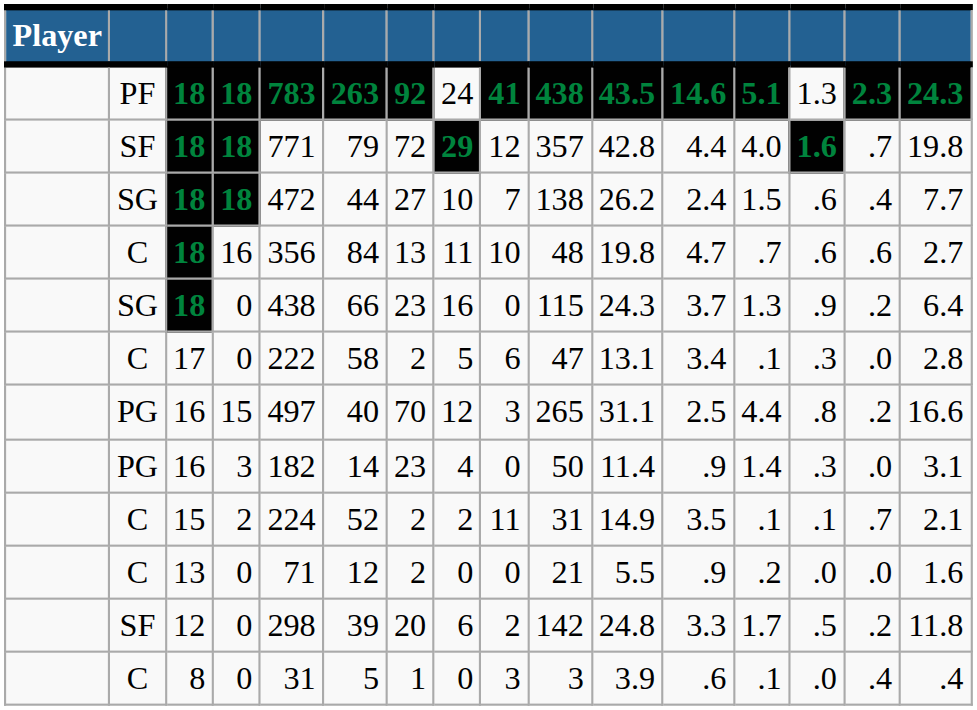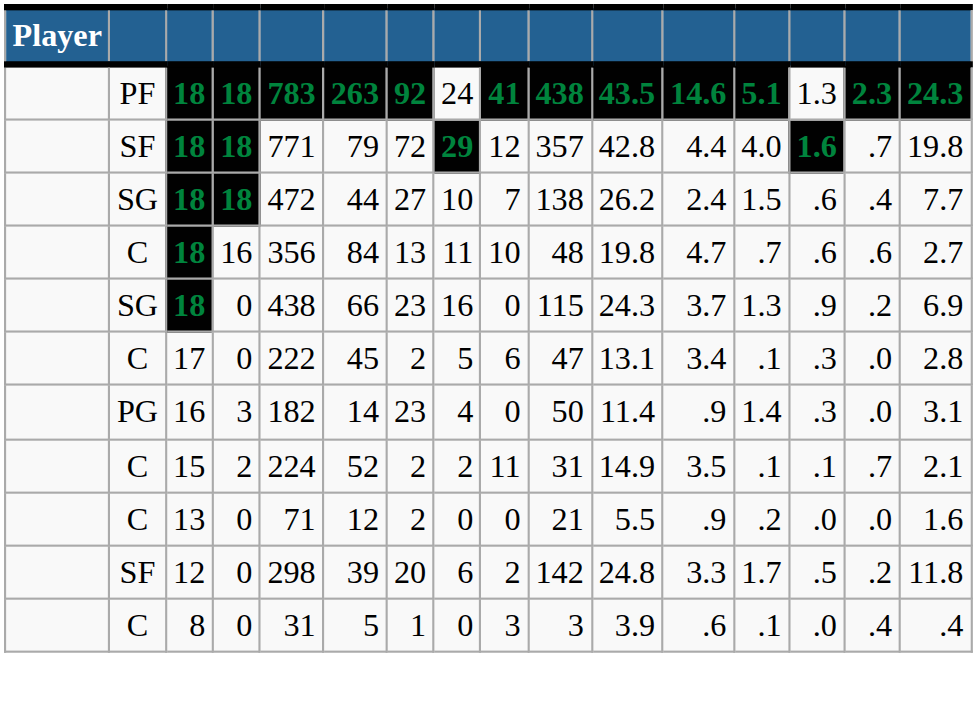 <table class="wikitable sortable" style="font-size: 95%; text-align:right;">
 <tr>
 <th style="background:#236192; color:#FFFFFF; border-top:#010101 3px solid; border-bottom:#010101 3px solid;">Player</th>
 <th style="background:#236192; color:#FFFFFF; border-top:#010101 3px solid; border-bottom:#010101 3px solid;"></th>
 <th style="background:#236192; color:#FFFFFF; border-top:#010101 3px solid; border-bottom:#010101 3px solid;"></th>
 <th style="background:#236192; color:#FFFFFF; border-top:#010101 3px solid; border-bottom:#010101 3px solid;"></th>
 <th style="background:#236192; color:#FFFFFF; border-top:#010101 3px solid; border-bottom:#010101 3px solid;"></th>
 <th style="background:#236192; color:#FFFFFF; border-top:#010101 3px solid; border-bottom:#010101 3px solid;"></th>
 <th style="background:#236192; color:#FFFFFF; border-top:#010101 3px solid; border-bottom:#010101 3px solid;"></th>
 <th style="background:#236192; color:#FFFFFF; border-top:#010101 3px solid; border-bottom:#010101 3px solid;"></th>
 <th style="background:#236192; color:#FFFFFF; border-top:#010101 3px solid; border-bottom:#010101 3px solid;"></th>
 <th style="background:#236192; color:#FFFFFF; border-top:#010101 3px solid; border-bottom:#010101 3px solid;"></th>
 <th style="background:#236192; color:#FFFFFF; border-top:#010101 3px solid; border-bottom:#010101 3px solid;"></th>
 <th style="background:#236192; color:#FFFFFF; border-top:#010101 3px solid; border-bottom:#010101 3px solid;"></th>
 <th style="background:#236192; color:#FFFFFF; border-top:#010101 3px solid; border-bottom:#010101 3px solid;"></th>
 <th style="background:#236192; color:#FFFFFF; border-top:#010101 3px solid; border-bottom:#010101 3px solid;"></th>
 <th style="background:#236192; color:#FFFFFF; border-top:#010101 3px solid; border-bottom:#010101 3px solid;"></th>
 <th style="background:#236192; color:#FFFFFF; border-top:#010101 3px solid; border-bottom:#010101 3px solid;"></th>
 </tr>
 <tr>
 <td style="text-align:left;"></td>
 <td style="text-align:center;">PF</td>
 <td style="background:#010101; color:#00843D;"><strong>18</strong></td>
 <td style="background:#010101; color:#00843D;"><strong>18</strong></td>
 <td style="background:#010101; color:#00843D;"><strong>783</strong></td>
 <td style="background:#010101; color:#00843D;"><strong>263</strong></td>
 <td style="background:#010101; color:#00843D;"><strong>92</strong></td>
 <td>24</td>
 <td style="background:#010101; color:#00843D;"><strong>41</strong></td>
 <td style="background:#010101; color:#00843D;"><strong>438</strong></td>
 <td style="background:#010101; color:#00843D;"><strong>43.5</strong></td>
 <td style="background:#010101; color:#00843D;"><strong>14.6</strong></td>
 <td style="background:#010101; color:#00843D;"><strong>5.1</strong></td>
 <td>1.3</td>
 <td style="background:#010101; color:#00843D;"><strong>2.3</strong></td>
 <td style="background:#010101; color:#00843D;"><strong>24.3</strong></td>
 </tr>
 <tr>
 <td style="text-align:left;"></td>
 <td style="text-align:center;">SF</td>
 <td style="background:#010101; color:#00843D;"><strong>18</strong></td>
 <td style="background:#010101; color:#00843D;"><strong>18</strong></td>
 <td>771</td>
 <td>79</td>
 <td>72</td>
 <td style="background:#010101; color:#00843D;"><strong>29</strong></td>
 <td>12</td>
 <td>357</td>
 <td>42.8</td>
 <td>4.4</td>
 <td>4.0</td>
 <td style="background:#010101; color:#00843D;"><strong>1.6</strong></td>
 <td>.7</td>
 <td>19.8</td>
 </tr>
 <tr>
 <td style="text-align:left;"></td>
 <td style="text-align:center;">SG</td>
 <td style="background:#010101; color:#00843D;"><strong>18</strong></td>
 <td style="background:#010101; color:#00843D;"><strong>18</strong></td>
 <td>472</td>
 <td>44</td>
 <td>27</td>
 <td>10</td>
 <td>7</td>
 <td>138</td>
 <td>26.2</td>
 <td>2.4</td>
 <td>1.5</td>
 <td>.6</td>
 <td>.4</td>
 <td>7.7</td>
 </tr>
 <tr>
 <td style="text-align:left;"></td>
 <td style="text-align:center;">C</td>
 <td style="background:#010101; color:#00843D;"><strong>18</strong></td>
 <td>16</td>
 <td>356</td>
 <td>84</td>
 <td>13</td>
 <td>11</td>
 <td>10</td>
 <td>48</td>
 <td>19.8</td>
 <td>4.7</td>
 <td>.7</td>
 <td>.6</td>
 <td>.6</td>
 <td>2.7</td>
 </tr>
 <tr>
 <td style="text-align:left;"></td>
 <td style="text-align:center;">SG</td>
 <td style="background:#010101; color:#00843D;"><strong>18</strong></td>
 <td>0</td>
 <td>438</td>
 <td>66</td>
 <td>23</td>
 <td>16</td>
 <td>0</td>
 <td>115</td>
 <td>24.3</td>
 <td>3.7</td>
 <td>1.3</td>
 <td>.9</td>
 <td>.2</td>
-<td>6.4</td>
+<td>6.9</td>
 </tr>
 <tr>
 <td style="text-align:left;"></td>
 <td style="text-align:center;">C</td>
 <td>17</td>
 <td>0</td>
 <td>222</td>
-<td>58</td>
+<td>45</td>
 <td>2</td>
 <td>5</td>
 <td>6</td>
 <td>47</td>
 <td>13.1</td>
 <td>3.4</td>
 <td>.1</td>
 <td>.3</td>
 <td>.0</td>
 <td>2.8</td>
-</tr>
-<tr>
-<td style="text-align:left;"></td>
-<td style="text-align:center;">PG</td>
-<td>16</td>
-<td>15</td>
-<td>497</td>
-<td>40</td>
-<td>70</td>
-<td>12</td>
-<td>3</td>
-<td>265</td>
-<td>31.1</td>
-<td>2.5</td>
-<td>4.4</td>
-<td>.8</td>
-<td>.2</td>
-<td>16.6</td>
 </tr>
 <tr>
 <td style="text-align:left;"></td>
 <td style="text-align:center;">PG</td>
 <td>16</td>
 <td>3</td>
 <td>182</td>
 <td>14</td>
 <td>23</td>
 <td>4</td>
 <td>0</td>
 <td>50</td>
 <td>11.4</td>
 <td>.9</td>
 <td>1.4</td>
 <td>.3</td>
 <td>.0</td>
 <td>3.1</td>
 </tr>
 <tr>
 <td style="text-align:left;"></td>
 <td style="text-align:center;">C</td>
 <td>15</td>
 <td>2</td>
 <td>224</td>
 <td>52</td>
 <td>2</td>
 <td>2</td>
 <td>11</td>
 <td>31</td>
 <td>14.9</td>
 <td>3.5</td>
 <td>.1</td>
 <td>.1</td>
 <td>.7</td>
 <td>2.1</td>
 </tr>
 <tr>
 <td style="text-align:left;"></td>
 <td style="text-align:center;">C</td>
 <td>13</td>
 <td>0</td>
 <td>71</td>
 <td>12</td>
 <td>2</td>
 <td>0</td>
 <td>0</td>
 <td>21</td>
 <td>5.5</td>
 <td>.9</td>
 <td>.2</td>
 <td>.0</td>
 <td>.0</td>
 <td>1.6</td>
 </tr>
 <tr>
 <td style="text-align:left;"></td>
 <td style="text-align:center;">SF</td>
 <td>12</td>
 <td>0</td>
 <td>298</td>
 <td>39</td>
 <td>20</td>
 <td>6</td>
 <td>2</td>
 <td>142</td>
 <td>24.8</td>
 <td>3.3</td>
 <td>1.7</td>
 <td>.5</td>
 <td>.2</td>
 <td>11.8</td>
 </tr>
 <tr>
 <td style="text-align:left;"></td>
 <td style="text-align:center;">C</td>
 <td>8</td>
 <td>0</td>
 <td>31</td>
 <td>5</td>
 <td>1</td>
 <td>0</td>
 <td>3</td>
 <td>3</td>
 <td>3.9</td>
 <td>.6</td>
 <td>.1</td>
 <td>.0</td>
 <td>.4</td>
 <td>.4</td>
 </tr>
 </table>
